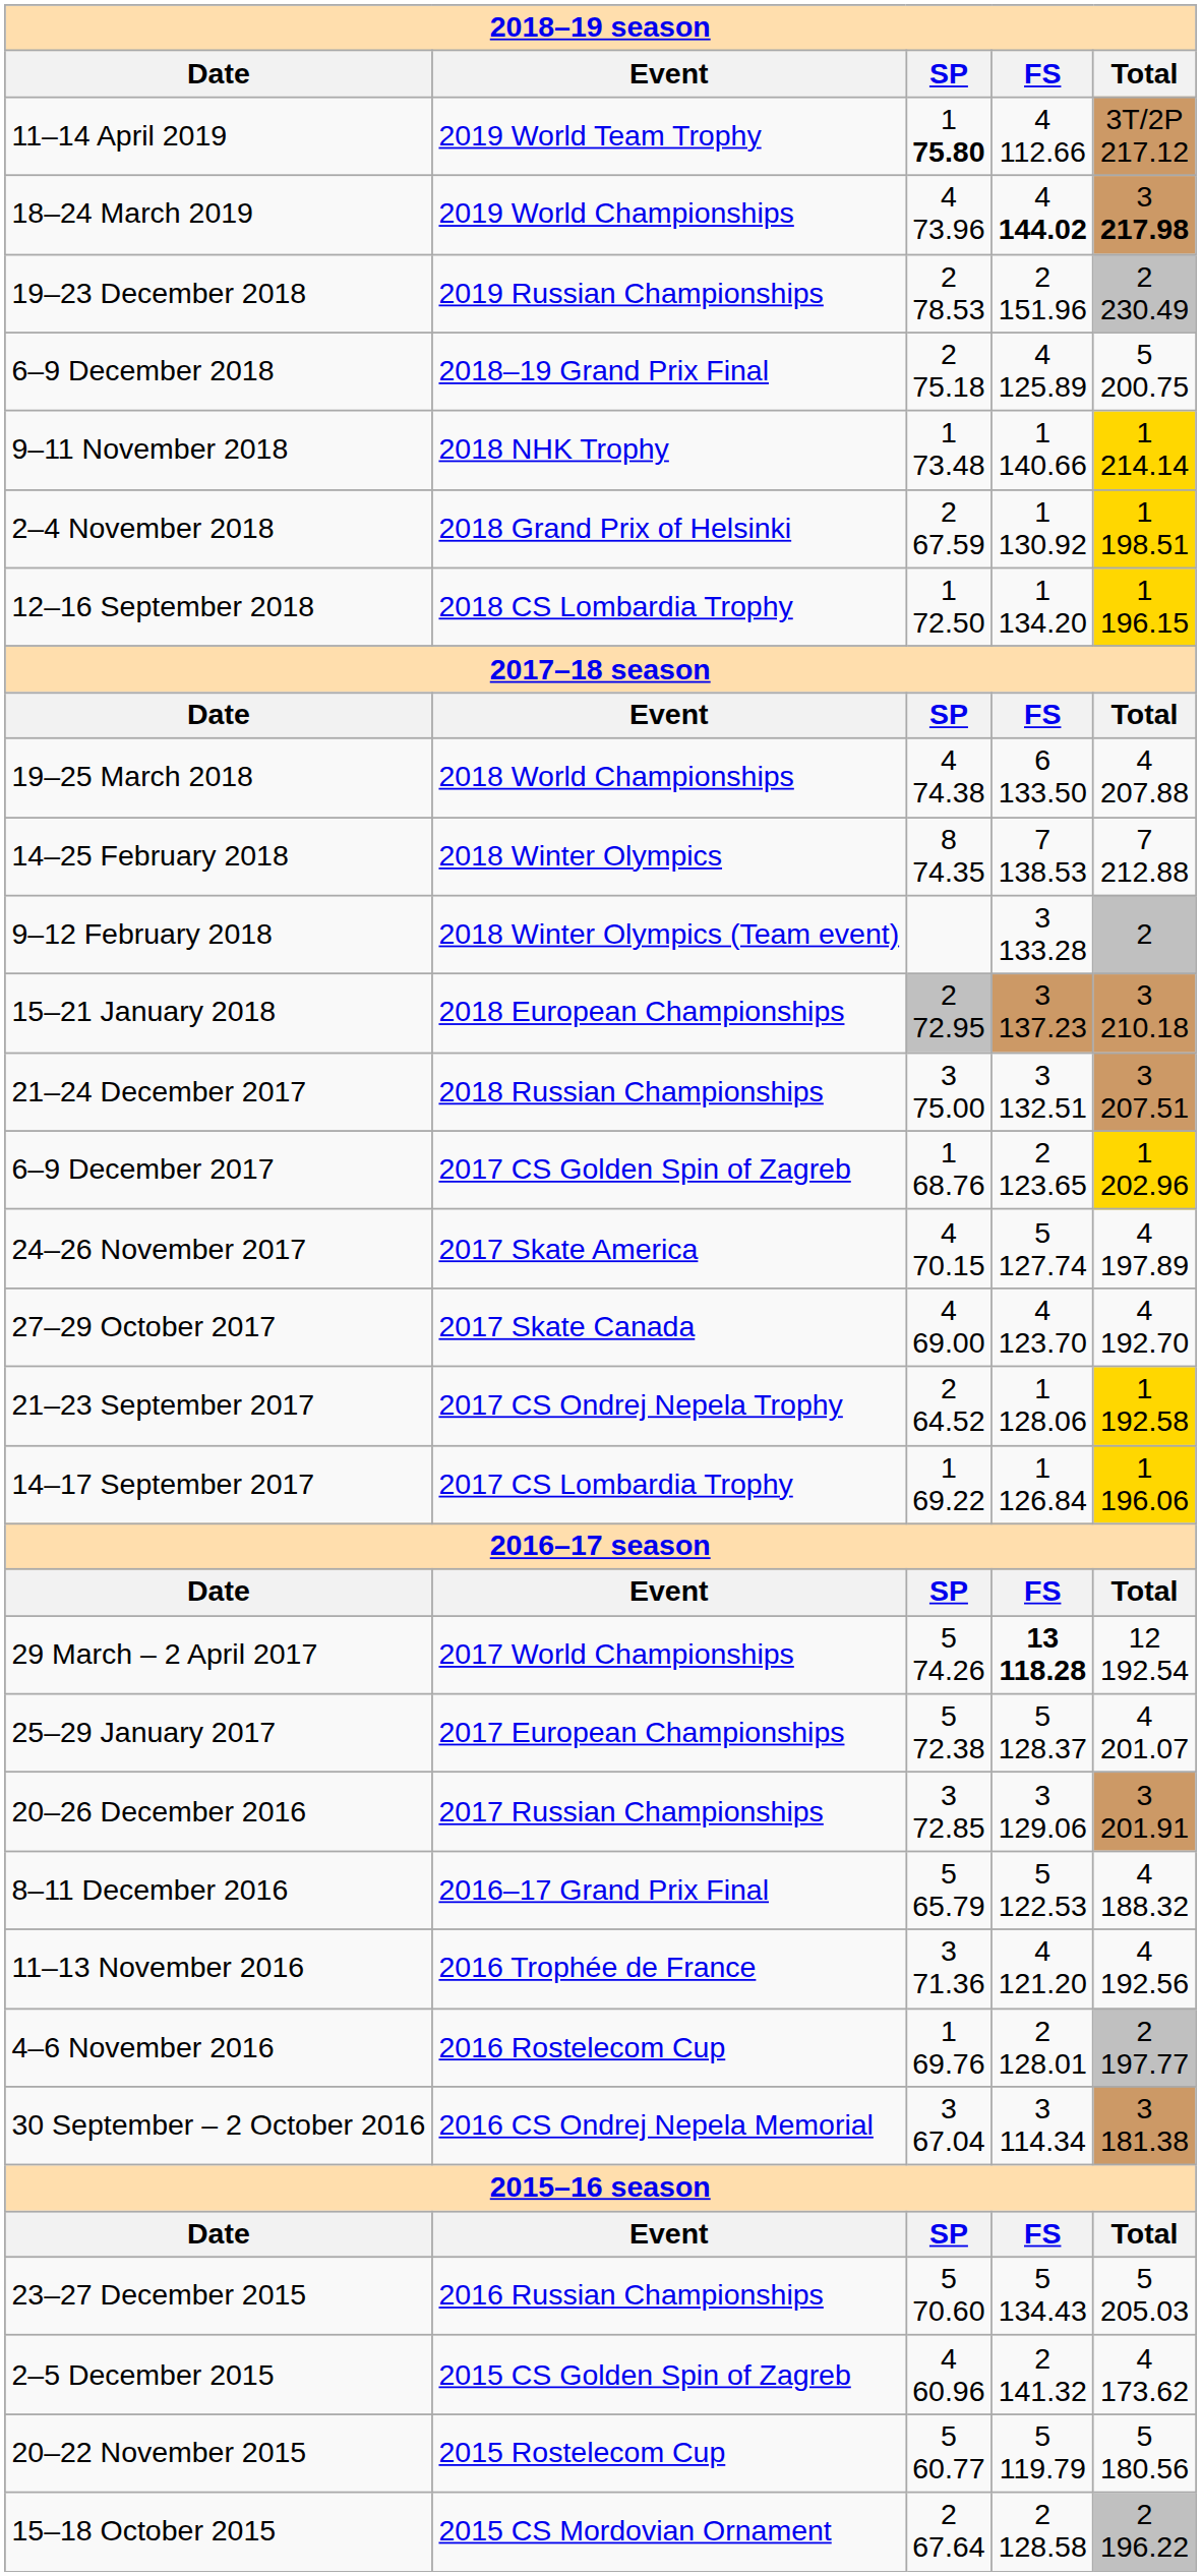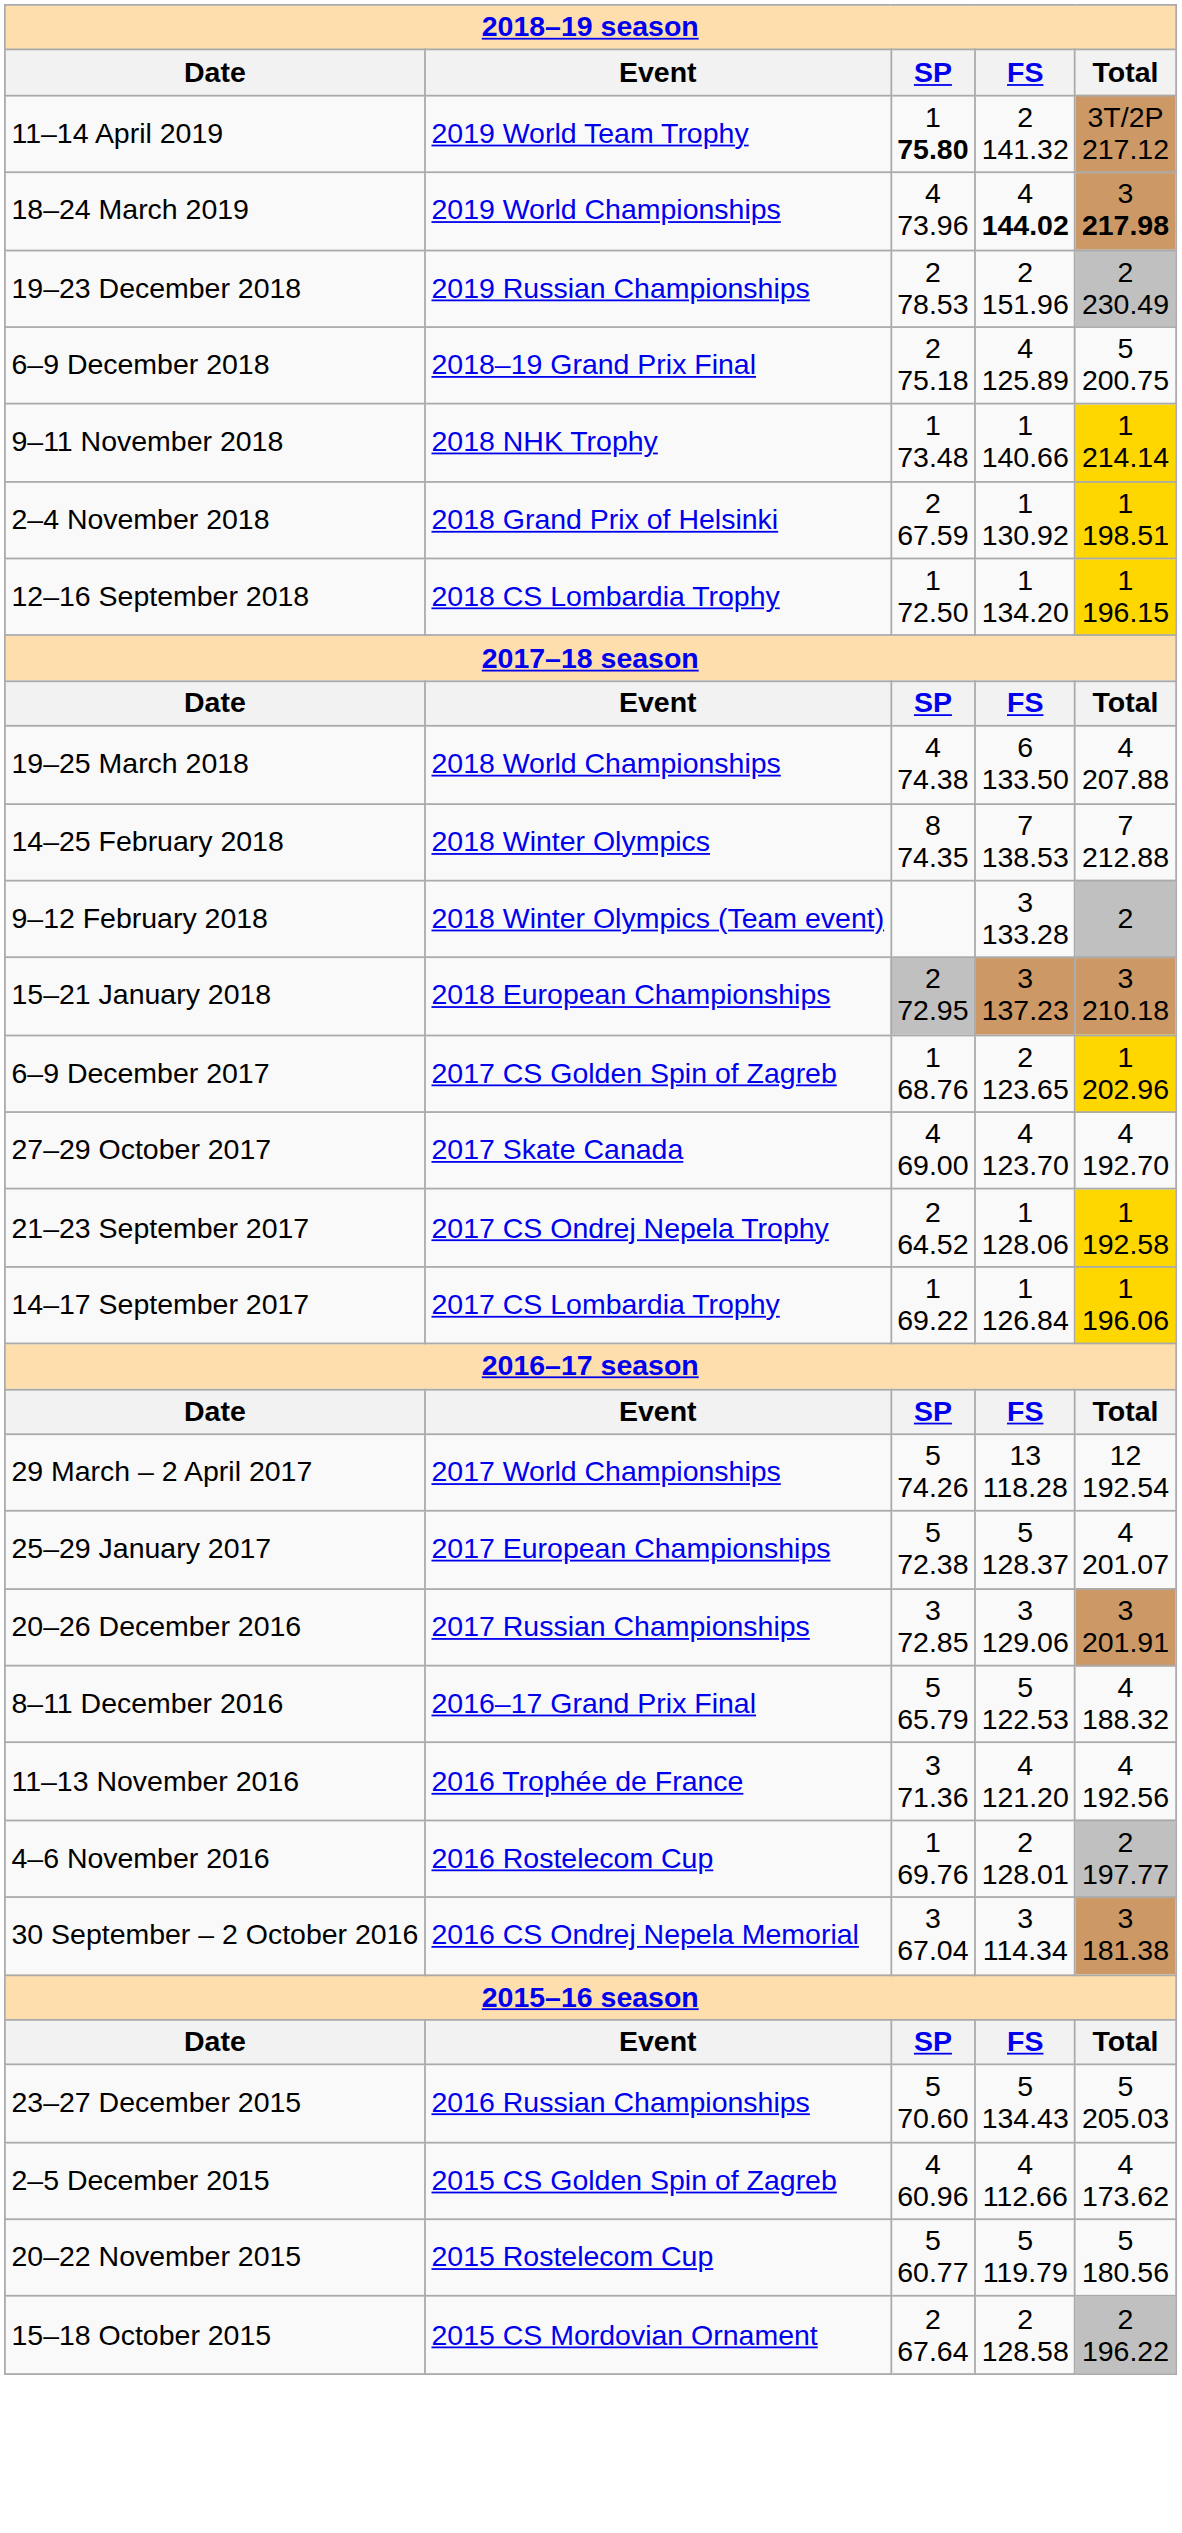 <table class="wikitable">
 <tr>
 <td style="background-color: #ffdead; " colspan=5 align=center><a href='#'><strong>2018–19 season</strong></a></td>
 </tr>
 <tr>
 <th>Date</th>
 <th>Event</th>
 <th><a href='#'>SP</a></th>
 <th><a href='#'>FS</a></th>
 <th>Total</th>
 </tr>
 <tr>
 <td>11–14 April 2019</td>
 <td><a href='#'>2019 World Team Trophy</a></td>
 <td align=center>1 <br> <strong>75.80</strong></td>
-<td align=center>4 <br> 112.66</td>
+<td align=center>2 <br> 141.32</td>
 <td align=center bgcolor=cc9966>3T/2P <br> 217.12</td>
 </tr>
 <tr>
 <td>18–24 March 2019</td>
 <td><a href='#'>2019 World Championships</a></td>
 <td align=center>4 <br> 73.96</td>
 <td align=center>4 <br> <strong>144.02</strong></td>
 <td align=center bgcolor=cc9966>3 <br> <strong>217.98</strong></td>
 </tr>
 <tr>
 <td>19–23 December 2018</td>
 <td><a href='#'>2019 Russian Championships</a></td>
 <td align=center>2 <br> 78.53</td>
 <td align=center>2 <br> 151.96</td>
 <td align=center bgcolor=silver>2 <br> 230.49</td>
 </tr>
 <tr>
 <td>6–9 December 2018</td>
 <td><a href='#'>2018–19 Grand Prix Final</a></td>
 <td align=center>2 <br> 75.18</td>
 <td align=center>4 <br> 125.89</td>
 <td align=center>5 <br> 200.75</td>
 </tr>
 <tr>
 <td>9–11 November 2018</td>
 <td><a href='#'>2018 NHK Trophy</a></td>
 <td align=center>1 <br> 73.48</td>
 <td align=center>1 <br> 140.66</td>
 <td align=center bgcolor=gold>1 <br> 214.14</td>
 </tr>
 <tr>
 <td>2–4 November 2018</td>
 <td><a href='#'>2018 Grand Prix of Helsinki</a></td>
 <td align=center>2 <br> 67.59</td>
 <td align=center>1 <br> 130.92</td>
 <td align=center bgcolor=gold>1 <br> 198.51</td>
 </tr>
 <tr>
 <td>12–16 September 2018</td>
 <td><a href='#'>2018 CS Lombardia Trophy</a></td>
 <td align=center>1 <br> 72.50</td>
 <td align=center>1 <br> 134.20</td>
 <td align=center bgcolor=gold>1 <br> 196.15</td>
 </tr>
 <tr>
 <td style="background-color: #ffdead; " colspan=5 align=center><a href='#'><strong>2017–18 season</strong></a></td>
 </tr>
 <tr>
 <th>Date</th>
 <th>Event</th>
 <th><a href='#'>SP</a></th>
 <th><a href='#'>FS</a></th>
 <th>Total</th>
 </tr>
 <tr>
 <td>19–25 March 2018</td>
 <td><a href='#'>2018 World Championships</a></td>
 <td align=center>4 <br> 74.38</td>
 <td align=center>6 <br> 133.50</td>
 <td align=center>4 <br> 207.88</td>
 </tr>
 <tr>
 <td>14–25 February 2018</td>
 <td><a href='#'>2018 Winter Olympics</a></td>
 <td align=center>8 <br> 74.35</td>
 <td align=center>7 <br> 138.53</td>
 <td align=center>7 <br> 212.88</td>
 </tr>
 <tr>
 <td>9–12 February 2018</td>
 <td><a href='#'>2018 Winter Olympics (Team event)</a></td>
 <td align=center><br></td>
 <td align=center>3 <br> 133.28</td>
 <td align=center bgcolor=silver>2</td>
 </tr>
 <tr>
 <td>15–21 January 2018</td>
 <td><a href='#'>2018 European Championships</a></td>
 <td align=center bgcolor=silver>2 <br> 72.95</td>
 <td align=center bgcolor=cc9966>3 <br> 137.23</td>
 <td align=center bgcolor=cc9966>3 <br> 210.18</td>
 </tr>
 <tr>
-<td>21–24 December 2017</td>
-<td><a href='#'>2018 Russian Championships</a></td>
-<td align=center>3 <br> 75.00</td>
-<td align=center>3 <br> 132.51</td>
-<td align=center bgcolor=cc9966>3 <br> 207.51</td>
-</tr>
-<tr>
 <td>6–9 December 2017</td>
 <td><a href='#'>2017 CS Golden Spin of Zagreb</a></td>
 <td align=center>1 <br> 68.76</td>
 <td align=center>2 <br> 123.65</td>
 <td align=center bgcolor=gold>1 <br> 202.96</td>
-</tr>
-<tr>
-<td>24–26 November 2017</td>
-<td><a href='#'>2017 Skate America</a></td>
-<td align=center>4 <br> 70.15</td>
-<td align=center>5 <br> 127.74</td>
-<td align=center>4 <br> 197.89</td>
 </tr>
 <tr>
 <td>27–29 October 2017</td>
 <td><a href='#'>2017 Skate Canada</a></td>
 <td align=center>4 <br> 69.00</td>
 <td align=center>4 <br> 123.70</td>
 <td align=center>4 <br> 192.70</td>
 </tr>
 <tr>
 <td>21–23 September 2017</td>
 <td><a href='#'>2017 CS Ondrej Nepela Trophy</a></td>
 <td align=center>2 <br> 64.52</td>
 <td align=center>1 <br> 128.06</td>
 <td align=center bgcolor=gold>1 <br> 192.58</td>
 </tr>
 <tr>
 <td>14–17 September 2017</td>
 <td><a href='#'>2017 CS Lombardia Trophy</a></td>
 <td align=center>1 <br> 69.22</td>
 <td align=center>1 <br> 126.84</td>
 <td align=center bgcolor=gold>1 <br> 196.06</td>
 </tr>
 <tr>
 <td style="background-color: #ffdead;" colspan=5 align=center><a href='#'><strong>2016–17 season</strong></a></td>
 </tr>
 <tr>
 <th>Date</th>
 <th>Event</th>
 <th><a href='#'>SP</a></th>
 <th><a href='#'>FS</a></th>
 <th>Total</th>
 </tr>
 <tr>
 <td>29 March – 2 April 2017</td>
 <td><a href='#'>2017 World Championships</a></td>
 <td align=center>5 <br> 74.26</td>
-<td align=center><strong>13 <br> 118.28</strong></td>
+<td align=center>13 <br> 118.28</td>
 <td align=center>12 <br> 192.54</td>
 </tr>
 <tr>
 <td>25–29 January 2017</td>
 <td><a href='#'>2017 European Championships</a></td>
 <td align=center>5 <br> 72.38</td>
 <td align=center>5 <br> 128.37</td>
 <td align=center>4 <br> 201.07</td>
 </tr>
 <tr>
 <td>20–26 December 2016</td>
 <td><a href='#'>2017 Russian Championships</a></td>
 <td align=center>3 <br> 72.85</td>
 <td align=center>3 <br> 129.06</td>
 <td align=center bgcolor=cc9966>3 <br> 201.91</td>
 </tr>
 <tr>
 <td>8–11 December 2016</td>
 <td><a href='#'>2016–17 Grand Prix Final</a></td>
 <td align=center>5 <br> 65.79</td>
 <td align=center>5 <br> 122.53</td>
 <td align=center>4 <br> 188.32</td>
 </tr>
 <tr>
 <td>11–13 November 2016</td>
 <td><a href='#'>2016 Trophée de France</a></td>
 <td align=center>3 <br> 71.36</td>
 <td align=center>4 <br> 121.20</td>
 <td align=center>4 <br> 192.56</td>
 </tr>
 <tr>
 <td>4–6 November 2016</td>
 <td><a href='#'>2016 Rostelecom Cup</a></td>
 <td align=center>1 <br> 69.76</td>
 <td align=center>2 <br> 128.01</td>
 <td align=center bgcolor=silver>2 <br> 197.77</td>
 </tr>
 <tr>
 <td>30 September – 2 October 2016</td>
 <td><a href='#'>2016 CS Ondrej Nepela Memorial</a></td>
 <td align=center>3 <br> 67.04</td>
 <td align=center>3 <br> 114.34</td>
 <td align=center bgcolor=cc9966>3 <br> 181.38</td>
 </tr>
 <tr>
 <td style="background-color: #ffdead;" colspan=5 align=center><a href='#'><strong>2015–16 season</strong></a></td>
 </tr>
 <tr>
 <th>Date</th>
 <th>Event</th>
 <th><a href='#'>SP</a></th>
 <th><a href='#'>FS</a></th>
 <th>Total</th>
 </tr>
 <tr>
 <td>23–27 December 2015</td>
 <td><a href='#'>2016 Russian Championships</a></td>
 <td align=center>5 <br> 70.60</td>
 <td align=center>5 <br> 134.43</td>
 <td align=center>5 <br> 205.03</td>
 </tr>
 <tr>
 <td>2–5 December 2015</td>
 <td><a href='#'>2015 CS Golden Spin of Zagreb</a></td>
 <td align=center>4 <br> 60.96</td>
-<td align=center>2 <br> 141.32</td>
+<td align=center>4 <br> 112.66</td>
 <td align=center>4 <br> 173.62</td>
 </tr>
 <tr>
 <td>20–22 November 2015</td>
 <td><a href='#'>2015 Rostelecom Cup</a></td>
 <td align=center>5 <br> 60.77</td>
 <td align=center>5 <br> 119.79</td>
 <td align=center>5 <br> 180.56</td>
 </tr>
 <tr>
 <td>15–18 October 2015</td>
 <td><a href='#'>2015 CS Mordovian Ornament</a></td>
 <td align=center>2 <br> 67.64</td>
 <td align=center>2 <br> 128.58</td>
 <td align=center bgcolor=silver>2 <br> 196.22</td>
 </tr>
 </table>
